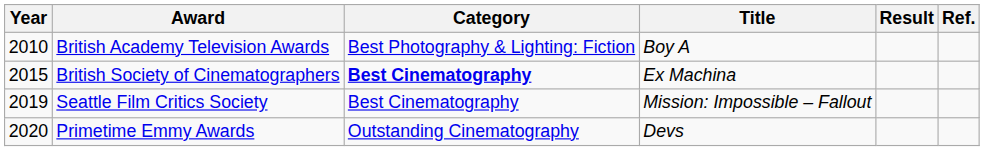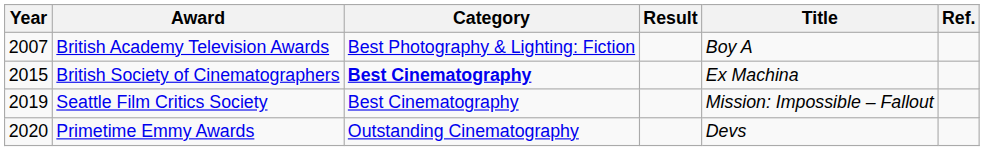 <table class="wikitable">
 <tr>
 <th>Year</th>
 <th>Award</th>
 <th>Category</th>
+<th>Result</th>
 <th>Title</th>
-<th>Result</th>
 <th>Ref.</th>
 </tr>
 <tr>
-<td>2010</td>
+<td>2007</td>
 <td><a href='#'>British Academy Television Awards</a></td>
 <td><a href='#'>Best Photography & Lighting: Fiction</a></td>
+<td></td>
 <td><em>Boy A</em></td>
-<td></td>
 <td></td>
 </tr>
 <tr>
 <td>2015</td>
 <td><a href='#'>British Society of Cinematographers</a></td>
 <td><strong><a href='#'>Best Cinematography</a></strong></td>
+<td></td>
 <td><em>Ex Machina</em></td>
-<td></td>
 <td></td>
 </tr>
 <tr>
 <td>2019</td>
 <td><a href='#'>Seattle Film Critics Society</a></td>
 <td><a href='#'>Best Cinematography</a></td>
+<td></td>
 <td><em>Mission: Impossible – Fallout</em></td>
-<td></td>
 <td></td>
 </tr>
 <tr>
 <td>2020</td>
 <td><a href='#'>Primetime Emmy Awards</a></td>
 <td><a href='#'>Outstanding Cinematography</a></td>
+<td></td>
 <td><em>Devs</em></td>
-<td></td>
 <td></td>
 </tr>
 </table>
